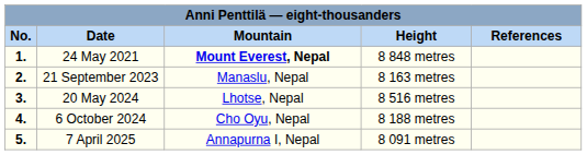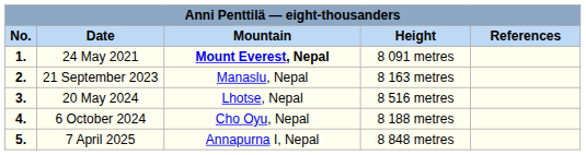 <table class="wikitable" style="font-size:95%; text-align:center; background:#FFFFF0">
 <tr>
 <td style="background:#8CA7C4;" colspan=5><strong>Anni Penttilä — eight-thousanders</strong></td>
 </tr>
 <tr>
 <th width=30 style=background:#BED9F6>No.</th>
 <th width=140 style=background:#BED9F6>Date</th>
 <th width=220 style=background:#BED9F6>Mountain</th>
 <th width=120 style=background:#BED9F6>Height</th>
 <th width=120 style=background:#BED9F6>References</th>
 </tr>
 <tr>
 <td><strong>1.</strong></td>
 <td>24 May 2021</td>
 <td><strong><a href='#'>Mount Everest</a>, Nepal</strong></td>
-<td>8 848 metres</td>
+<td>8 091 metres</td>
 <td></td>
 </tr>
 <tr>
 <td><strong>2.</strong></td>
 <td>21 September 2023</td>
 <td><a href='#'>Manaslu</a>, Nepal</td>
 <td>8 163 metres</td>
 <td></td>
 </tr>
 <tr>
 <td><strong>3.</strong></td>
 <td>20 May 2024</td>
 <td><a href='#'>Lhotse</a>, Nepal</td>
 <td>8 516 metres</td>
 <td></td>
 </tr>
 <tr>
 <td><strong>4.</strong></td>
 <td>6 October 2024</td>
 <td><a href='#'>Cho Oyu</a>, Nepal</td>
 <td>8 188 metres</td>
 <td></td>
 </tr>
 <tr>
 <td><strong>5.</strong></td>
 <td>7 April 2025</td>
 <td><a href='#'>Annapurna</a> I, Nepal</td>
-<td>8 091 metres</td>
+<td>8 848 metres</td>
 <td></td>
 </tr>
 </table>
